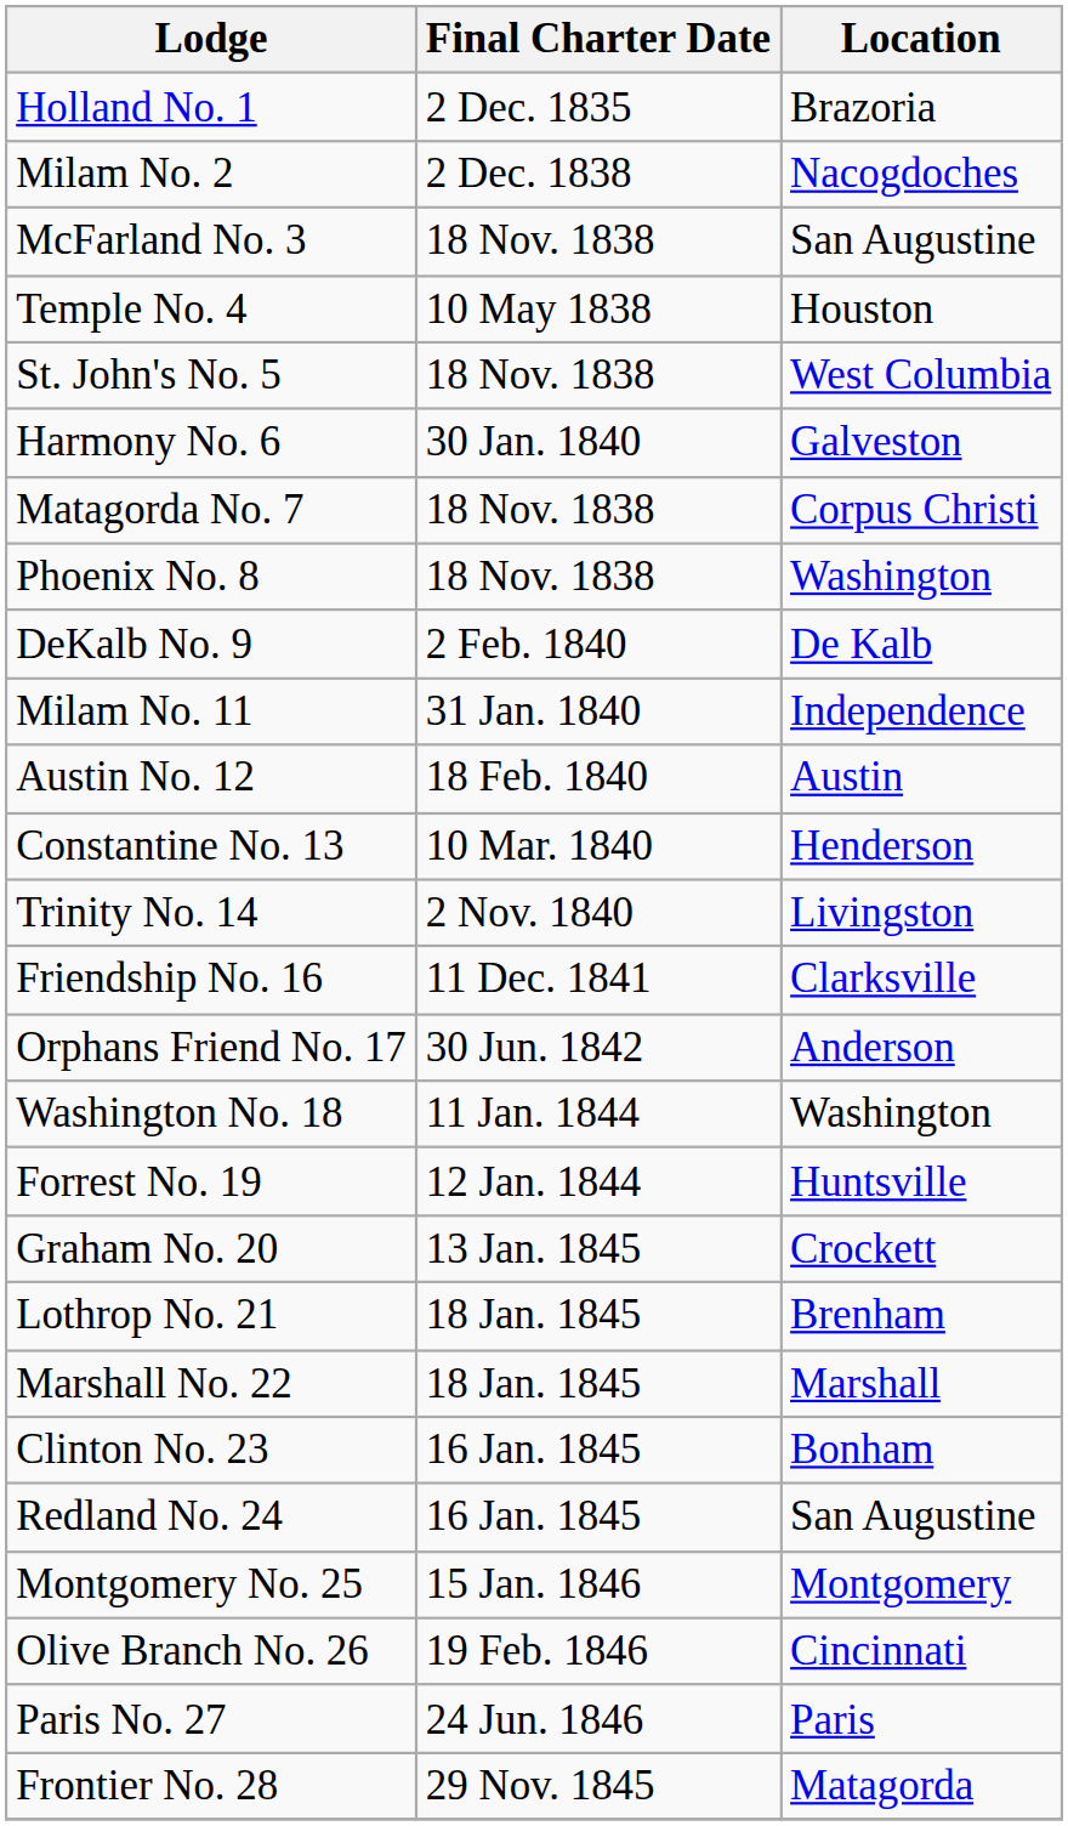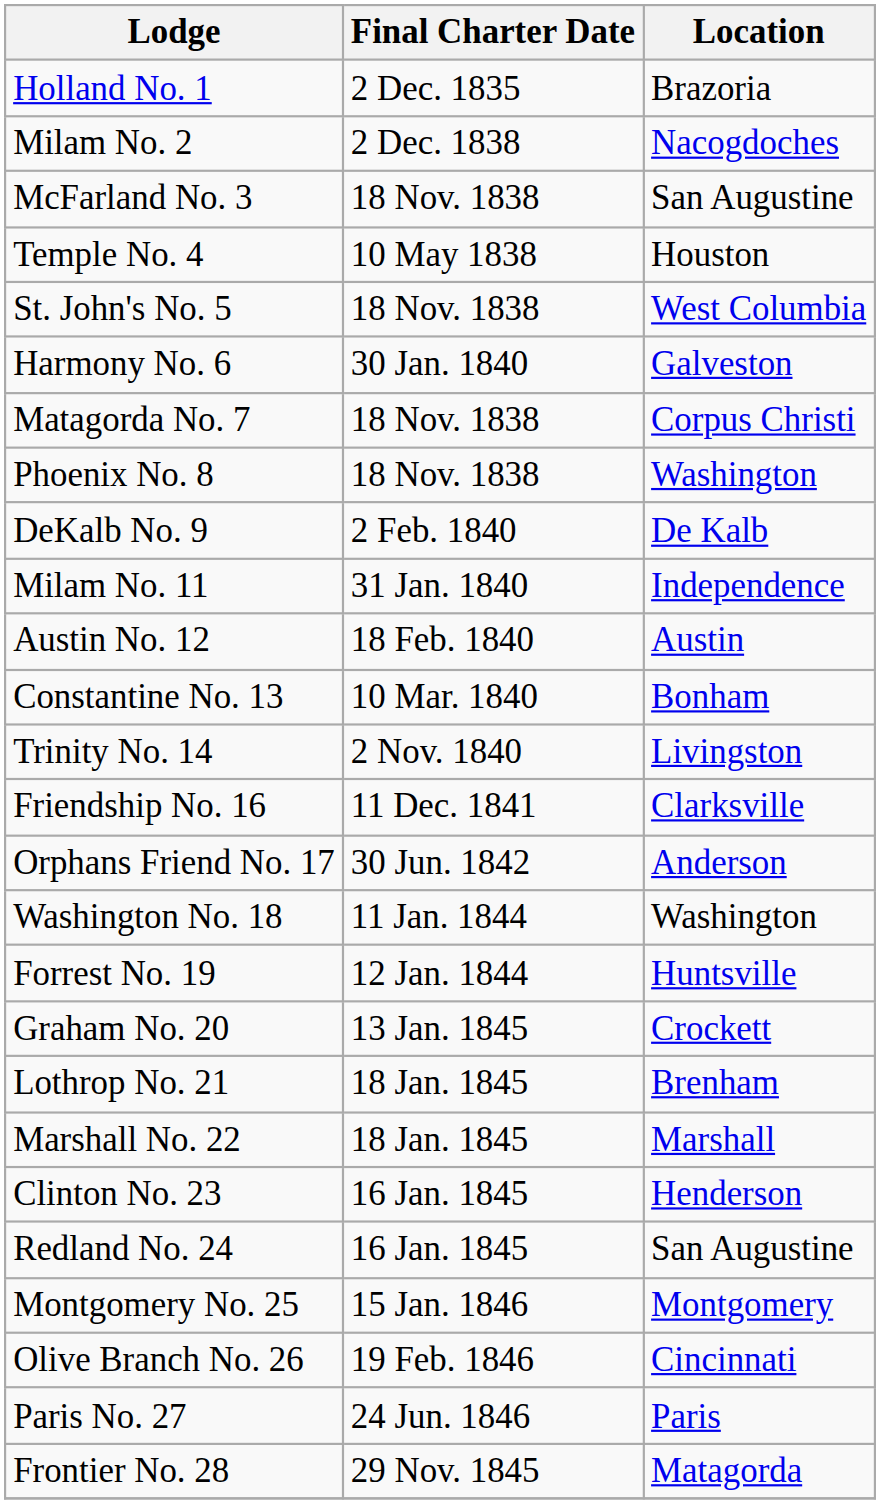 <table class="wikitable">
 <tr>
 <th>Lodge</th>
 <th>Final Charter Date</th>
 <th>Location</th>
 </tr>
 <tr>
 <td><a href='#'>Holland No. 1</a></td>
 <td>2 Dec. 1835</td>
 <td>Brazoria</td>
 </tr>
 <tr>
 <td>Milam No. 2</td>
 <td>2 Dec. 1838</td>
 <td><a href='#'>Nacogdoches</a></td>
 </tr>
 <tr>
 <td>McFarland No. 3</td>
 <td>18 Nov. 1838</td>
 <td>San Augustine</td>
 </tr>
 <tr>
 <td>Temple No. 4 </td>
 <td>10 May 1838</td>
 <td>Houston</td>
 </tr>
 <tr>
 <td>St. John's No. 5</td>
 <td>18 Nov. 1838</td>
 <td><a href='#'>West Columbia</a></td>
 </tr>
 <tr>
 <td>Harmony No. 6</td>
 <td>30 Jan. 1840</td>
 <td><a href='#'>Galveston</a></td>
 </tr>
 <tr>
 <td>Matagorda No. 7</td>
 <td>18 Nov. 1838</td>
 <td><a href='#'>Corpus Christi</a></td>
 </tr>
 <tr>
 <td>Phoenix No. 8</td>
 <td>18 Nov. 1838</td>
 <td><a href='#'>Washington</a></td>
 </tr>
 <tr>
 <td>DeKalb No. 9</td>
 <td>2 Feb. 1840</td>
 <td><a href='#'>De Kalb</a></td>
 </tr>
 <tr>
 <td>Milam No. 11</td>
 <td>31 Jan. 1840</td>
 <td><a href='#'>Independence</a></td>
 </tr>
 <tr>
 <td>Austin No. 12</td>
 <td>18 Feb. 1840</td>
 <td><a href='#'>Austin</a></td>
 </tr>
 <tr>
 <td>Constantine No. 13</td>
 <td>10 Mar. 1840</td>
-<td><a href='#'>Henderson</a></td>
+<td><a href='#'>Bonham</a></td>
 </tr>
 <tr>
 <td>Trinity No. 14</td>
 <td>2 Nov. 1840</td>
 <td><a href='#'>Livingston</a></td>
 </tr>
 <tr>
 <td>Friendship No. 16</td>
 <td>11 Dec. 1841</td>
 <td><a href='#'>Clarksville</a></td>
 </tr>
 <tr>
 <td>Orphans Friend No. 17</td>
 <td>30 Jun. 1842</td>
 <td><a href='#'>Anderson</a></td>
 </tr>
 <tr>
 <td>Washington No. 18</td>
 <td>11 Jan. 1844</td>
 <td>Washington</td>
 </tr>
 <tr>
 <td>Forrest No. 19</td>
 <td>12 Jan. 1844</td>
 <td><a href='#'>Huntsville</a></td>
 </tr>
 <tr>
 <td>Graham No. 20</td>
 <td>13 Jan. 1845</td>
 <td><a href='#'>Crockett</a></td>
 </tr>
 <tr>
 <td>Lothrop No. 21</td>
 <td>18 Jan. 1845</td>
 <td><a href='#'>Brenham</a></td>
 </tr>
 <tr>
 <td>Marshall No. 22</td>
 <td>18 Jan. 1845</td>
 <td><a href='#'>Marshall</a></td>
 </tr>
 <tr>
 <td>Clinton No. 23</td>
 <td>16 Jan. 1845</td>
-<td><a href='#'>Bonham</a></td>
+<td><a href='#'>Henderson</a></td>
 </tr>
 <tr>
 <td>Redland No. 24</td>
 <td>16 Jan. 1845</td>
 <td>San Augustine</td>
 </tr>
 <tr>
 <td>Montgomery No. 25</td>
 <td>15 Jan. 1846</td>
 <td><a href='#'>Montgomery</a></td>
 </tr>
 <tr>
 <td>Olive Branch No. 26</td>
 <td>19 Feb. 1846</td>
 <td><a href='#'>Cincinnati</a></td>
 </tr>
 <tr>
 <td>Paris No. 27</td>
 <td>24 Jun. 1846</td>
 <td><a href='#'>Paris</a></td>
 </tr>
 <tr>
 <td>Frontier No. 28</td>
 <td>29 Nov. 1845</td>
 <td><a href='#'>Matagorda</a></td>
 </tr>
 <tr>
 </tr>
 </table>
